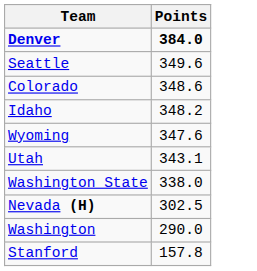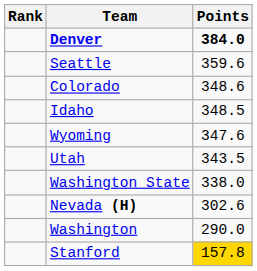 <table class="wikitable sortable" style="text-align:center">
 <tr>
+<th>Rank</th>
 <th>Team</th>
 <th>Points</th>
 </tr>
 <tr>
+<td></td>
 <td align=left><strong><a href='#'>Denver</a></strong></td>
 <td><strong>384.0</strong></td>
 </tr>
 <tr>
+<td></td>
 <td align=left><a href='#'>Seattle</a></td>
-<td>349.6</td>
+<td>359.6</td>
 </tr>
 <tr>
+<td></td>
 <td align=left><a href='#'>Colorado</a></td>
 <td>348.6</td>
 </tr>
 <tr>
+<td></td>
 <td align=left><a href='#'>Idaho</a></td>
-<td>348.2</td>
+<td>348.5</td>
 </tr>
 <tr>
+<td></td>
 <td align=left><a href='#'>Wyoming</a></td>
 <td>347.6</td>
 </tr>
 <tr>
+<td></td>
 <td align=left><a href='#'>Utah</a></td>
-<td>343.1</td>
+<td>343.5</td>
 </tr>
 <tr>
+<td></td>
 <td align=left><a href='#'>Washington State</a></td>
 <td>338.0</td>
 </tr>
 <tr>
+<td></td>
 <td align=left><a href='#'>Nevada</a> <strong>(H)</strong></td>
-<td>302.5</td>
+<td>302.6</td>
 </tr>
 <tr>
+<td></td>
 <td align=left><a href='#'>Washington</a></td>
 <td>290.0</td>
 </tr>
 <tr>
+<td></td>
 <td align=left><a href='#'>Stanford</a></td>
-<td>157.8</td>
+<td style="background: gold;">157.8</td>
 </tr>
 </table>
